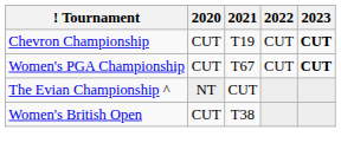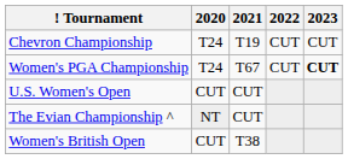 <table class="wikitable" style="font-size:95%;text-align:center;">
 <tr>
 <th>! Tournament</th>
 <th>2020</th>
 <th>2021</th>
 <th>2022</th>
 <th>2023</th>
 </tr>
 <tr>
 <td align=left><a href='#'>Chevron Championship</a></td>
+<td>T24</td>
+<td>T19</td>
 <td>CUT</td>
-<td>T19</td>
+<td>CUT</td>
+</tr>
+<tr>
+<td align=left><a href='#'>Women's PGA Championship</a></td>
+<td>T24</td>
+<td>T67</td>
 <td>CUT</td>
 <td><strong>CUT</strong></td>
 </tr>
 <tr>
-<td align=left><a href='#'>Women's PGA Championship</a></td>
+<td align=left><a href='#'>U.S. Women's Open</a></td>
 <td>CUT</td>
-<td>T67</td>
 <td>CUT</td>
-<td><strong>CUT</strong></td>
+<td style="background:#eeeeee;"></td>
+<td style="background:#eeeeee;"></td>
 </tr>
 <tr>
 <td align=left><a href='#'>The Evian Championship</a> ^</td>
 <td style="background:#eeeeee;">NT</td>
 <td>CUT</td>
 <td style="background:#eeeeee;"></td>
 <td style="background:#eeeeee;"></td>
 </tr>
 <tr>
 <td align=left><a href='#'>Women's British Open</a></td>
 <td>CUT</td>
 <td>T38</td>
 <td style="background:#eeeeee;"></td>
 <td style="background:#eeeeee;"></td>
 </tr>
 </table>
